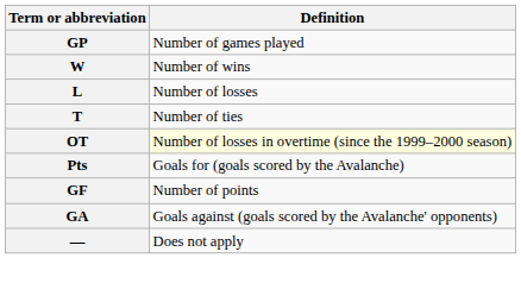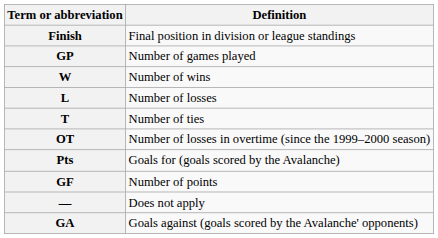 <table class="wikitable" style="font-size:95%">
 <tr>
 <th scope="col">Term or abbreviation</th>
 <th scope="col">Definition</th>
+</tr>
+<tr>
+<th scope="row">Finish</th>
+<td>Final position in division or league standings</td>
 </tr>
 <tr>
 <th scope="row">GP</th>
 <td>Number of games played</td>
 </tr>
 <tr>
 <th scope="row">W</th>
 <td>Number of wins</td>
 </tr>
 <tr>
 <th scope="row">L</th>
 <td>Number of losses</td>
 </tr>
 <tr>
 <th scope="row">T</th>
 <td>Number of ties</td>
 </tr>
 <tr>
 <th scope="row">OT</th>
-<td style="background: lightyellow;">Number of losses in overtime (since the 1999–2000 season)</td>
+<td>Number of losses in overtime (since the 1999–2000 season)</td>
 </tr>
 <tr>
 <th scope="row">Pts</th>
 <td>Goals for (goals scored by the Avalanche)</td>
 </tr>
 <tr>
 <th scope="row">GF</th>
 <td>Number of points</td>
 </tr>
 <tr>
+<th scope="row">—</th>
+<td>Does not apply</td>
+</tr>
+<tr>
 <th scope="row">GA</th>
 <td>Goals against (goals scored by the Avalanche' opponents)</td>
 </tr>
-<tr>
-<th scope="row">—</th>
-<td>Does not apply</td>
-</tr>
 </table>
